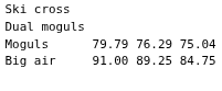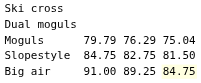 <table>
 <tr>
 <td>Ski cross<br></td>
 <td colspan=2></td>
 <td colspan=2></td>
 <td colspan=2></td>
 </tr>
 <tr>
 <td>Dual moguls<br></td>
 <td colspan=2></td>
 <td colspan=2></td>
 <td colspan=2></td>
 </tr>
 <tr>
 <td>Moguls<br></td>
 <td></td>
 <td>79.79</td>
 <td></td>
 <td>76.29</td>
 <td></td>
 <td>75.04</td>
 </tr>
 <tr>
+<td>Slopestyle<br></td>
+<td></td>
+<td>84.75</td>
+<td></td>
+<td>82.75</td>
+<td></td>
+<td>81.50</td>
+</tr>
+<tr>
 <td>Big air<br></td>
 <td></td>
 <td>91.00</td>
 <td></td>
 <td>89.25</td>
 <td></td>
-<td>84.75</td>
+<td style="background: lightyellow;">84.75</td>
 </tr>
 </table>
